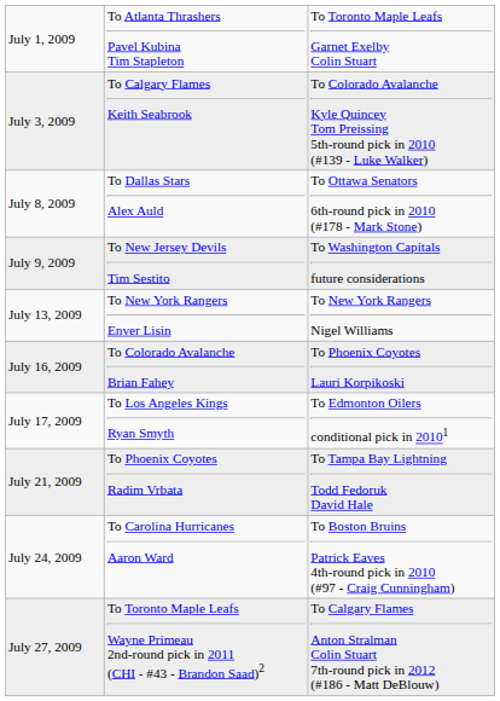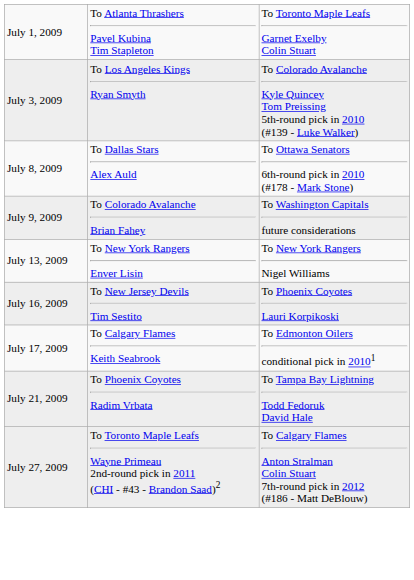 <table class="wikitable" style="border:1px solid #999; width:580px;">
 <tr>
 <td>July 1, 2009</td>
 <td valign="top">To <a href='#'>Atlanta Thrashers</a><hr><a href='#'>Pavel Kubina</a><br><a href='#'>Tim Stapleton</a></td>
 <td valign="top">To <a href='#'>Toronto Maple Leafs</a><hr><a href='#'>Garnet Exelby</a><br><a href='#'>Colin Stuart</a></td>
 </tr>
 <tr bgcolor="eeeeee">
 <td>July 3, 2009</td>
-<td valign="top">To <a href='#'>Calgary Flames</a><hr><a href='#'>Keith Seabrook</a></td>
+<td valign="top">To <a href='#'>Los Angeles Kings</a><hr><a href='#'>Ryan Smyth</a></td>
 <td valign="top">To <a href='#'>Colorado Avalanche</a><hr><a href='#'>Kyle Quincey</a><br><a href='#'>Tom Preissing</a><br>5th-round pick in <a href='#'>2010</a><br>(#139 - <a href='#'>Luke Walker</a>)</td>
 </tr>
 <tr>
 <td>July 8, 2009</td>
 <td valign="top">To <a href='#'>Dallas Stars</a><hr><a href='#'>Alex Auld</a></td>
 <td valign="top">To <a href='#'>Ottawa Senators</a><hr>6th-round pick in <a href='#'>2010</a><br>(#178 - <a href='#'>Mark Stone</a>)</td>
 </tr>
 <tr bgcolor="eeeeee">
 <td>July 9, 2009</td>
-<td valign="top">To <a href='#'>New Jersey Devils</a><hr><a href='#'>Tim Sestito</a></td>
+<td valign="top">To <a href='#'>Colorado Avalanche</a><hr><a href='#'>Brian Fahey</a></td>
 <td valign="top">To <a href='#'>Washington Capitals</a><hr>future considerations</td>
 </tr>
 <tr>
 <td>July 13, 2009</td>
 <td valign="top">To <a href='#'>New York Rangers</a><hr><a href='#'>Enver Lisin</a></td>
 <td valign="top">To <a href='#'>New York Rangers</a><hr>Nigel Williams</td>
 </tr>
 <tr bgcolor="eeeeee">
 <td>July 16, 2009</td>
-<td valign="top">To <a href='#'>Colorado Avalanche</a><hr><a href='#'>Brian Fahey</a></td>
+<td valign="top">To <a href='#'>New Jersey Devils</a><hr><a href='#'>Tim Sestito</a></td>
 <td valign="top">To <a href='#'>Phoenix Coyotes</a><hr><a href='#'>Lauri Korpikoski</a></td>
 </tr>
 <tr>
 <td>July 17, 2009</td>
-<td valign="top">To <a href='#'>Los Angeles Kings</a><hr><a href='#'>Ryan Smyth</a></td>
+<td valign="top">To <a href='#'>Calgary Flames</a><hr><a href='#'>Keith Seabrook</a></td>
 <td valign="top">To <a href='#'>Edmonton Oilers</a><hr>conditional pick in <a href='#'>2010</a><sup>1</sup></td>
 </tr>
 <tr bgcolor="eeeeee">
 <td>July 21, 2009</td>
 <td valign="top">To <a href='#'>Phoenix Coyotes</a><hr><a href='#'>Radim Vrbata</a></td>
 <td valign="top">To <a href='#'>Tampa Bay Lightning</a><hr><a href='#'>Todd Fedoruk</a> <br> <a href='#'>David Hale</a></td>
 </tr>
-<tr>
-<td>July 24, 2009</td>
-<td valign="top">To <a href='#'>Carolina Hurricanes</a><hr><a href='#'>Aaron Ward</a></td>
-<td valign="top">To <a href='#'>Boston Bruins</a><hr><a href='#'>Patrick Eaves</a><br>4th-round pick in <a href='#'>2010</a><br>(#97 - <a href='#'>Craig Cunningham</a>)</td>
-</tr>
 <tr bgcolor="eeeeee">
 <td>July 27, 2009</td>
 <td valign="top">To <a href='#'>Toronto Maple Leafs</a><hr><a href='#'>Wayne Primeau</a><br>2nd-round pick in <a href='#'>2011</a><br>(<a href='#'>CHI</a> - #43 - <a href='#'>Brandon Saad</a>)<sup>2</sup></td>
 <td valign="top">To <a href='#'>Calgary Flames</a><hr><a href='#'>Anton Stralman</a><br> <a href='#'>Colin Stuart</a><br>7th-round pick in <a href='#'>2012</a><br>(#186 - Matt DeBlouw)</td>
 </tr>
 </table>
